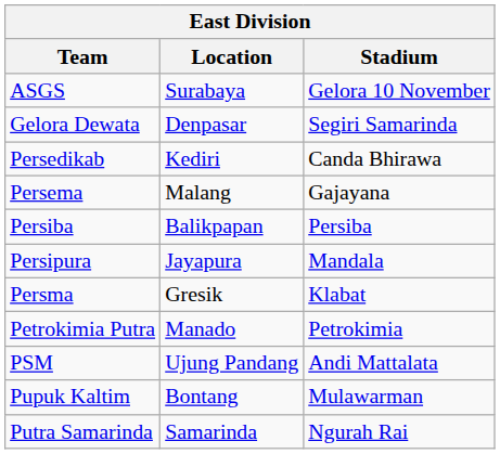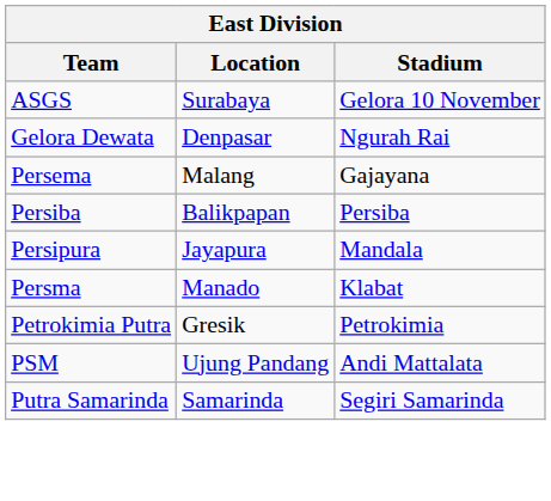 <table class="wikitable" style="text-align: left;">
 <tr>
 <th colspan="3">East Division</th>
 </tr>
 <tr>
 <th>Team</th>
 <th>Location</th>
 <th>Stadium</th>
 </tr>
 <tr>
 <td><a href='#'>ASGS</a></td>
 <td><a href='#'>Surabaya</a></td>
 <td><a href='#'>Gelora 10 November</a></td>
 </tr>
 <tr>
 <td><a href='#'>Gelora Dewata</a></td>
 <td><a href='#'>Denpasar</a></td>
-<td><a href='#'>Segiri Samarinda</a></td>
-</tr>
-<tr>
-<td><a href='#'>Persedikab</a></td>
-<td><a href='#'>Kediri</a></td>
-<td>Canda Bhirawa</td>
+<td><a href='#'>Ngurah Rai</a></td>
 </tr>
 <tr>
 <td><a href='#'>Persema</a></td>
 <td>Malang</td>
 <td>Gajayana</td>
 </tr>
 <tr>
 <td><a href='#'>Persiba</a></td>
 <td><a href='#'>Balikpapan</a></td>
 <td><a href='#'>Persiba</a></td>
 </tr>
 <tr>
 <td><a href='#'>Persipura</a></td>
 <td><a href='#'>Jayapura</a></td>
 <td><a href='#'>Mandala</a></td>
 </tr>
 <tr>
 <td><a href='#'>Persma</a></td>
-<td>Gresik</td>
+<td><a href='#'>Manado</a></td>
 <td><a href='#'>Klabat</a></td>
 </tr>
 <tr>
 <td><a href='#'>Petrokimia Putra</a></td>
-<td><a href='#'>Manado</a></td>
+<td>Gresik</td>
 <td><a href='#'>Petrokimia</a></td>
 </tr>
 <tr>
 <td><a href='#'>PSM</a></td>
 <td><a href='#'>Ujung Pandang</a></td>
 <td><a href='#'>Andi Mattalata</a></td>
 </tr>
 <tr>
-<td><a href='#'>Pupuk Kaltim</a></td>
-<td><a href='#'>Bontang</a></td>
-<td><a href='#'>Mulawarman</a></td>
-</tr>
-<tr>
 <td><a href='#'>Putra Samarinda</a></td>
 <td><a href='#'>Samarinda</a></td>
-<td><a href='#'>Ngurah Rai</a></td>
+<td><a href='#'>Segiri Samarinda</a></td>
 </tr>
 </table>
